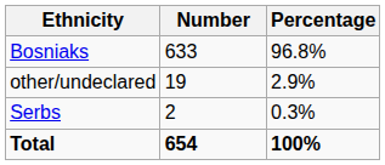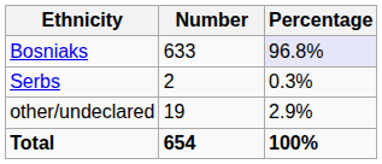 <table class="wikitable">
 <tr>
 <th width="100px">Ethnicity</th>
 <th width="80px">Number</th>
 <th width="80px">Percentage</th>
 </tr>
 <tr>
 <td><a href='#'>Bosniaks</a></td>
 <td>633</td>
-<td>96.8%</td>
+<td style="background: lavender;">96.8%</td>
+</tr>
+<tr>
+<td><a href='#'>Serbs</a></td>
+<td>2</td>
+<td>0.3%</td>
 </tr>
 <tr>
 <td>other/undeclared</td>
 <td>19</td>
 <td>2.9%</td>
 </tr>
 <tr>
-<td><a href='#'>Serbs</a></td>
-<td>2</td>
-<td>0.3%</td>
-</tr>
-<tr>
 <td><strong>Total</strong></td>
 <td><strong>654</strong></td>
 <td><strong>100%</strong></td>
 </tr>
 </table>
